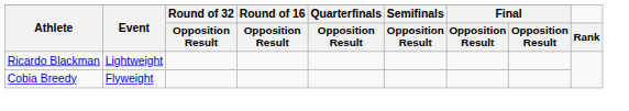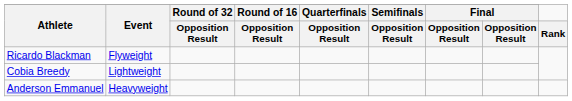 <table class=wikitable style="font-size:90%">
 <tr>
 </tr>
 <tr>
 <th rowspan=2>Athlete</th>
 <th rowspan=2>Event</th>
 <th>Round of 32</th>
 <th>Round of 16</th>
 <th>Quarterfinals</th>
 <th>Semifinals</th>
 <th colspan=2>Final</th>
 </tr>
 <tr style="font-size:95%">
 <th>Opposition<br>Result</th>
 <th>Opposition<br>Result</th>
 <th>Opposition<br>Result</th>
 <th>Opposition<br>Result</th>
 <th>Opposition<br>Result</th>
 <th>Opposition<br>Result</th>
 <th>Rank</th>
 </tr>
 <tr align=center>
 <td align=left><a href='#'>Ricardo Blackman</a></td>
+<td align=left><a href='#'>Flyweight</a></td>
+<td></td>
+<td></td>
+<td></td>
+<td></td>
+<td></td>
+<td></td>
+</tr>
+<tr align=center>
+<td align=left><a href='#'>Cobia Breedy</a></td>
 <td align=left><a href='#'>Lightweight</a></td>
 <td></td>
 <td></td>
 <td></td>
 <td></td>
 <td></td>
 <td></td>
 </tr>
 <tr align=center>
-<td align=left><a href='#'>Cobia Breedy</a></td>
-<td align=left><a href='#'>Flyweight</a></td>
+<td align=left><a href='#'>Anderson Emmanuel</a></td>
+<td align=left><a href='#'>Heavyweight</a></td>
+<td></td>
 <td></td>
 <td></td>
 <td></td>
 <td></td>
 <td></td>
 <td></td>
 </tr>
 </table>
